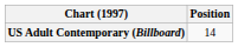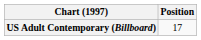 <table class="wikitable plainrowheaders" style="text-align:center;">
 <tr>
 <th scope="col">Chart (1997)</th>
 <th scope="col">Position</th>
 </tr>
 <tr>
 <th scope="row">US Adult Contemporary (<em>Billboard</em>)</th>
-<td>14</td>
+<td>17</td>
 </tr>
 </table>
